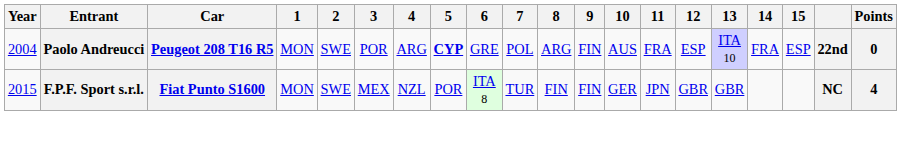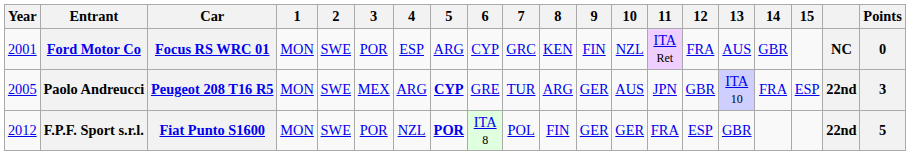 <table class="wikitable" style="text-align:center; font-size:90%">
 <tr>
 <th>Year</th>
 <th>Entrant</th>
 <th>Car</th>
 <th>1</th>
 <th>2</th>
 <th>3</th>
 <th>4</th>
 <th>5</th>
 <th>6</th>
 <th>7</th>
 <th>8</th>
 <th>9</th>
 <th>10</th>
 <th>11</th>
 <th>12</th>
 <th>13</th>
 <th>14</th>
 <th>15</th>
 <th></th>
 <th>Points</th>
 </tr>
 <tr>
-<td><a href='#'>2004</a></td>
+<td><a href='#'>2001</a></td>
+<th><a href='#'>Ford Motor Co</a></th>
+<th><a href='#'>Focus RS WRC 01</a></th>
+<td><a href='#'>MON</a></td>
+<td><a href='#'>SWE</a></td>
+<td><a href='#'>POR</a></td>
+<td><a href='#'>ESP</a></td>
+<td><a href='#'>ARG</a></td>
+<td><a href='#'>CYP</a></td>
+<td><a href='#'>GRC</a></td>
+<td><a href='#'>KEN</a></td>
+<td><a href='#'>FIN</a></td>
+<td><a href='#'>NZL</a></td>
+<td style="background:#EFCFFF;"><a href='#'>ITA</a><br><small>Ret</small></td>
+<td><a href='#'>FRA</a></td>
+<td><a href='#'>AUS</a></td>
+<td><a href='#'>GBR</a></td>
+<td></td>
+<th>NC</th>
+<th>0</th>
+</tr>
+<tr>
+<td><a href='#'>2005</a></td>
 <th>Paolo Andreucci</th>
 <th><a href='#'>Peugeot 208 T16 R5</a></th>
 <td><a href='#'>MON</a></td>
 <td><a href='#'>SWE</a></td>
-<td><a href='#'>POR</a></td>
+<td><a href='#'>MEX</a></td>
 <td><a href='#'>ARG</a></td>
 <td><strong><a href='#'>CYP</a></strong></td>
 <td><a href='#'>GRE</a></td>
-<td><a href='#'>POL</a></td>
+<td><a href='#'>TUR</a></td>
 <td><a href='#'>ARG</a></td>
-<td><a href='#'>FIN</a></td>
+<td><a href='#'>GER</a></td>
 <td><a href='#'>AUS</a></td>
-<td><a href='#'>FRA</a></td>
-<td><a href='#'>ESP</a></td>
+<td><a href='#'>JPN</a></td>
+<td><a href='#'>GBR</a></td>
 <td style="background:#CFCFFF;"><a href='#'>ITA</a><br><small>10</small></td>
 <td><a href='#'>FRA</a></td>
 <td><a href='#'>ESP</a></td>
 <th>22nd</th>
-<th>0</th>
+<th>3</th>
 </tr>
 <tr>
-<td><a href='#'>2015</a></td>
+<td><a href='#'>2012</a></td>
 <th>F.P.F. Sport s.r.l.</th>
 <th><a href='#'>Fiat Punto S1600</a></th>
 <td><a href='#'>MON</a></td>
 <td><a href='#'>SWE</a></td>
-<td><a href='#'>MEX</a></td>
+<td><a href='#'>POR</a></td>
 <td><a href='#'>NZL</a></td>
-<td><a href='#'>POR</a></td>
+<td><strong><a href='#'>POR</a></strong></td>
 <td style="background:#DFFFDF;"><a href='#'>ITA</a><br><small>8</small></td>
-<td><a href='#'>TUR</a></td>
-<td><a href='#'>FIN</a></td>
+<td><a href='#'>POL</a></td>
 <td><a href='#'>FIN</a></td>
 <td><a href='#'>GER</a></td>
-<td><a href='#'>JPN</a></td>
-<td><a href='#'>GBR</a></td>
+<td><a href='#'>GER</a></td>
+<td><a href='#'>FRA</a></td>
+<td><a href='#'>ESP</a></td>
 <td><a href='#'>GBR</a></td>
 <td></td>
 <td></td>
-<th>NC</th>
-<th>4</th>
+<th>22nd</th>
+<th>5</th>
 </tr>
 </table>
